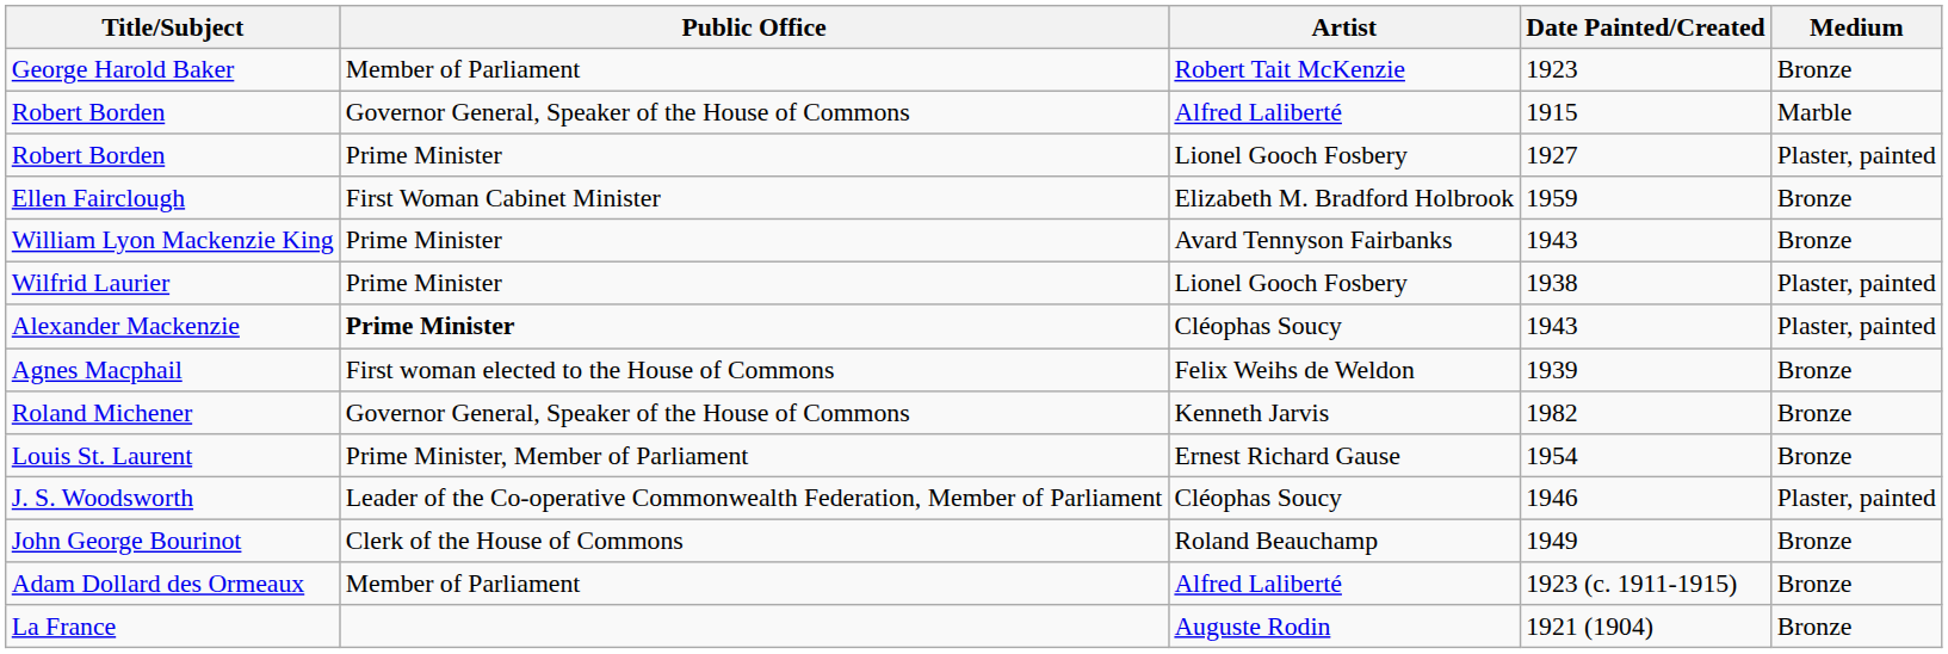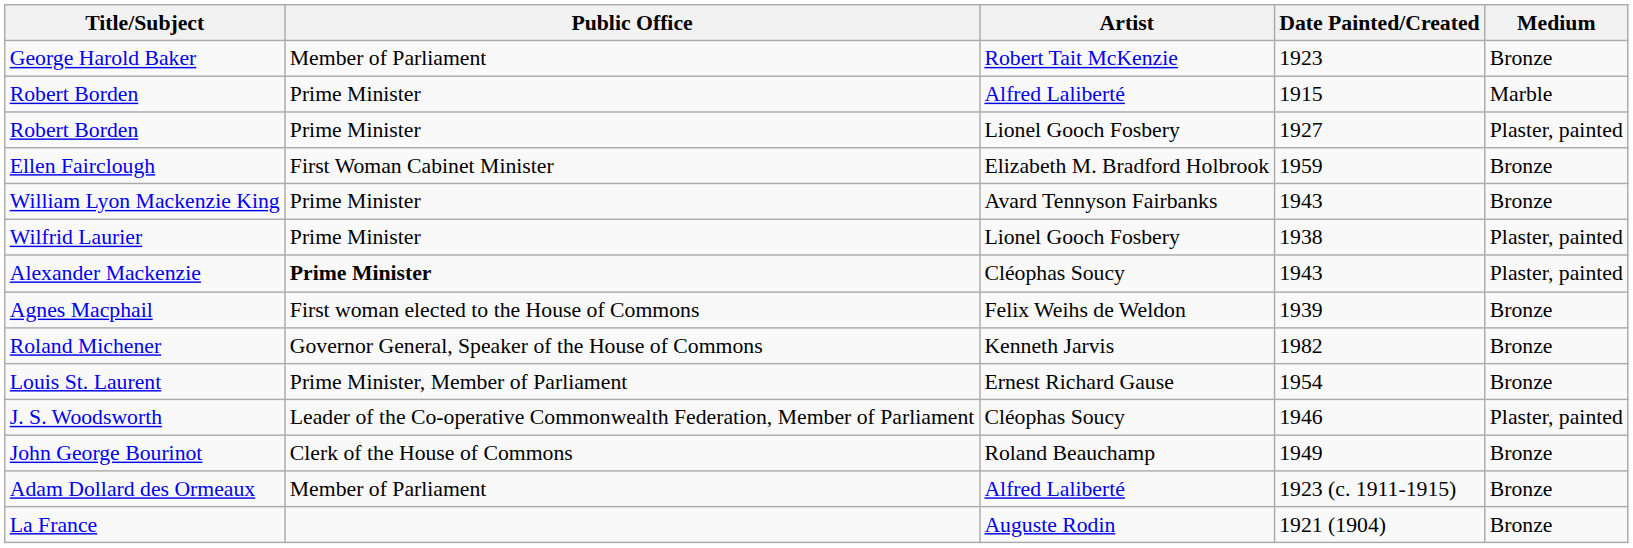 <table class="wikitable" style="font-size:95%">
 <tr>
 <th>Title/Subject</th>
 <th>Public Office</th>
 <th>Artist</th>
 <th>Date Painted/Created</th>
 <th>Medium</th>
 </tr>
 <tr>
 <td><a href='#'>George Harold Baker</a></td>
 <td>Member of Parliament</td>
 <td><a href='#'>Robert Tait McKenzie</a></td>
 <td>1923</td>
 <td>Bronze</td>
 </tr>
 <tr>
 <td><a href='#'>Robert Borden</a></td>
-<td>Governor General, Speaker of the House of Commons</td>
+<td>Prime Minister</td>
 <td><a href='#'>Alfred Laliberté</a></td>
 <td>1915</td>
 <td>Marble</td>
 </tr>
 <tr>
 <td><a href='#'>Robert Borden</a></td>
 <td>Prime Minister</td>
 <td>Lionel Gooch Fosbery</td>
 <td>1927</td>
 <td>Plaster, painted</td>
 </tr>
 <tr>
 <td><a href='#'>Ellen Fairclough</a></td>
 <td>First Woman Cabinet Minister</td>
 <td>Elizabeth M. Bradford Holbrook</td>
 <td>1959</td>
 <td>Bronze</td>
 </tr>
 <tr>
 <td><a href='#'>William Lyon Mackenzie King</a></td>
 <td>Prime Minister</td>
 <td>Avard Tennyson Fairbanks</td>
 <td>1943</td>
 <td>Bronze</td>
 </tr>
 <tr>
 <td><a href='#'>Wilfrid Laurier</a></td>
 <td>Prime Minister</td>
 <td>Lionel Gooch Fosbery</td>
 <td>1938</td>
 <td>Plaster, painted</td>
 </tr>
 <tr>
 <td><a href='#'>Alexander Mackenzie</a></td>
 <td><strong>Prime Minister</strong></td>
 <td>Cléophas Soucy</td>
 <td>1943</td>
 <td>Plaster, painted</td>
 </tr>
 <tr>
 <td><a href='#'>Agnes Macphail</a></td>
 <td>First woman elected to the House of Commons</td>
 <td>Felix Weihs de Weldon</td>
 <td>1939</td>
 <td>Bronze</td>
 </tr>
 <tr>
 <td><a href='#'>Roland Michener</a></td>
 <td>Governor General, Speaker of the House of Commons</td>
 <td>Kenneth Jarvis</td>
 <td>1982</td>
 <td>Bronze</td>
 </tr>
 <tr>
 <td><a href='#'>Louis St. Laurent</a></td>
 <td>Prime Minister, Member of Parliament</td>
 <td>Ernest Richard Gause</td>
 <td>1954</td>
 <td>Bronze</td>
 </tr>
 <tr>
 <td><a href='#'>J. S. Woodsworth</a></td>
 <td>Leader of the Co-operative Commonwealth Federation, Member of Parliament</td>
 <td>Cléophas Soucy</td>
 <td>1946</td>
 <td>Plaster, painted</td>
 </tr>
 <tr>
 <td><a href='#'>John George Bourinot</a></td>
 <td>Clerk of the House of Commons</td>
 <td>Roland Beauchamp</td>
 <td>1949</td>
 <td>Bronze</td>
 </tr>
 <tr>
 <td><a href='#'>Adam Dollard des Ormeaux</a></td>
 <td>Member of Parliament</td>
 <td><a href='#'>Alfred Laliberté</a></td>
 <td>1923 (c. 1911-1915)</td>
 <td>Bronze</td>
 </tr>
 <tr>
 <td><a href='#'>La France</a></td>
 <td></td>
 <td><a href='#'>Auguste Rodin</a></td>
 <td>1921 (1904)</td>
 <td>Bronze</td>
 </tr>
 </table>
